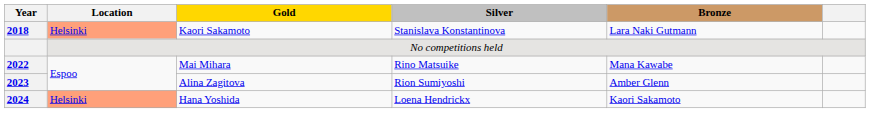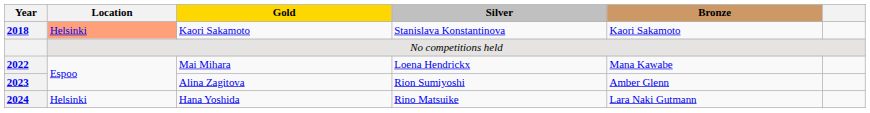 <table class="wikitable unsortable" style="text-align:left; width:80%">
 <tr>
 <th scope="col" style="text-align:center; width:5%">Year</th>
 <th scope="col" style="text-align:center; width:15%">Location</th>
 <th scope="col" style="text-align:center; width:25%; background:gold">Gold</th>
 <th scope="col" style="text-align:center; width:25%; background:silver">Silver</th>
 <th scope="col" style="text-align:center; width:25%; background:#c96">Bronze</th>
 <th scope="col" style="text-align:center; width:5%"></th>
 </tr>
 <tr>
 <th scope="row" style="text-align:left"><a href='#'>2018</a></th>
 <td style="background: lightsalmon;"><a href='#'>Helsinki</a></td>
 <td> <a href='#'>Kaori Sakamoto</a></td>
 <td> <a href='#'>Stanislava Konstantinova</a></td>
-<td> <a href='#'>Lara Naki Gutmann</a></td>
+<td> <a href='#'>Kaori Sakamoto</a></td>
 <td></td>
 </tr>
 <tr>
 <th scope="row" style="text-align:left"></th>
 <td colspan="5" bgcolor="e5e4e2" align="center"><em>No competitions held</em></td>
 </tr>
 <tr>
 <th scope="row" style="text-align:left"><a href='#'>2022</a></th>
 <td rowspan="2"><a href='#'>Espoo</a></td>
 <td> <a href='#'>Mai Mihara</a></td>
-<td> <a href='#'>Rino Matsuike</a></td>
+<td> <a href='#'>Loena Hendrickx</a></td>
 <td> <a href='#'>Mana Kawabe</a></td>
 <td></td>
 </tr>
 <tr>
 <th scope="row" style="text-align:left"><a href='#'>2023</a></th>
 <td> <a href='#'>Alina Zagitova</a></td>
 <td> <a href='#'>Rion Sumiyoshi</a></td>
 <td> <a href='#'>Amber Glenn</a></td>
 <td></td>
 </tr>
 <tr>
 <th scope="row" style="text-align:left"><a href='#'>2024</a></th>
-<td style="background: lightsalmon;"><a href='#'>Helsinki</a></td>
+<td><a href='#'>Helsinki</a></td>
 <td> <a href='#'>Hana Yoshida</a></td>
-<td> <a href='#'>Loena Hendrickx</a></td>
-<td> <a href='#'>Kaori Sakamoto</a></td>
+<td> <a href='#'>Rino Matsuike</a></td>
+<td> <a href='#'>Lara Naki Gutmann</a></td>
 <td></td>
 </tr>
 </table>
